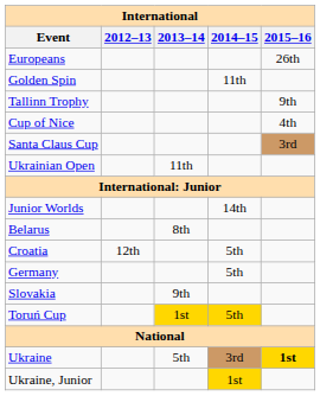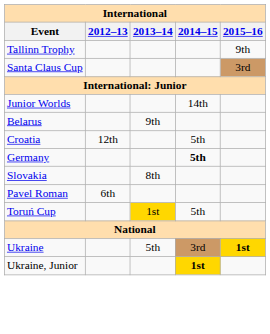 <table class="wikitable" style="text-align:center">
 <tr>
 <th style="background-color: #ffdead; " colspan=5 align=center>International</th>
 </tr>
 <tr>
 <th>Event</th>
 <th><a href='#'>2012–13</a></th>
 <th><a href='#'>2013–14</a></th>
 <th><a href='#'>2014–15</a></th>
 <th><a href='#'>2015–16</a></th>
 </tr>
 <tr>
-<td align=left><a href='#'>Europeans</a></td>
-<td></td>
-<td></td>
-<td></td>
-<td>26th</td>
-</tr>
-<tr>
-<td align=left> <a href='#'>Golden Spin</a></td>
-<td></td>
-<td></td>
-<td>11th</td>
-<td></td>
-</tr>
-<tr>
 <td align=left> <a href='#'>Tallinn Trophy</a></td>
 <td></td>
 <td></td>
 <td></td>
 <td>9th</td>
 </tr>
 <tr>
-<td align=left><a href='#'>Cup of Nice</a></td>
-<td></td>
-<td></td>
-<td></td>
-<td>4th</td>
-</tr>
-<tr>
 <td align=left><a href='#'>Santa Claus Cup</a></td>
 <td></td>
 <td></td>
 <td></td>
 <td bgcolor=cc9966>3rd</td>
-</tr>
-<tr>
-<td align=left><a href='#'>Ukrainian Open</a></td>
-<td></td>
-<td>11th</td>
-<td></td>
-<td></td>
 </tr>
 <tr>
 <th style="background-color: #ffdead; " colspan=5 align=center>International: Junior</th>
 </tr>
 <tr>
 <td align=left><a href='#'>Junior Worlds</a></td>
 <td></td>
 <td></td>
 <td>14th</td>
 <td></td>
 </tr>
 <tr>
 <td align=left> <a href='#'>Belarus</a></td>
 <td></td>
-<td>8th</td>
+<td>9th</td>
 <td></td>
 <td></td>
 </tr>
 <tr>
 <td align=left> <a href='#'>Croatia</a></td>
 <td>12th</td>
 <td></td>
 <td>5th</td>
 <td></td>
 </tr>
 <tr>
 <td align=left> <a href='#'>Germany</a></td>
 <td></td>
 <td></td>
-<td>5th</td>
+<td><strong>5th</strong></td>
 <td></td>
 </tr>
 <tr>
 <td align=left> <a href='#'>Slovakia</a></td>
 <td></td>
-<td>9th</td>
+<td>8th</td>
+<td></td>
+<td></td>
+</tr>
+<tr>
+<td align=left><a href='#'>Pavel Roman</a></td>
+<td>6th</td>
+<td></td>
 <td></td>
 <td></td>
 </tr>
 <tr>
 <td align=left><a href='#'>Toruń Cup</a></td>
 <td></td>
 <td bgcolor=gold>1st</td>
-<td style="background: gold;">5th</td>
+<td>5th</td>
 <td></td>
 </tr>
 <tr>
 <th style="background-color: #ffdead; " colspan=5 align=center>National</th>
 </tr>
 <tr>
 <td align=left><a href='#'>Ukraine</a></td>
 <td></td>
 <td>5th</td>
 <td bgcolor=cc9966>3rd</td>
 <td bgcolor=gold><strong>1st</strong></td>
 </tr>
 <tr>
 <td align=left>Ukraine, Junior</td>
 <td></td>
 <td></td>
-<td bgcolor=gold>1st</td>
+<td bgcolor=gold><strong>1st</strong></td>
 <td></td>
 </tr>
 </table>
